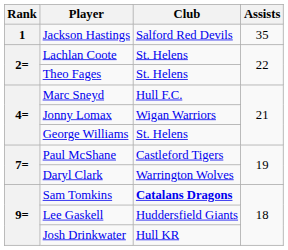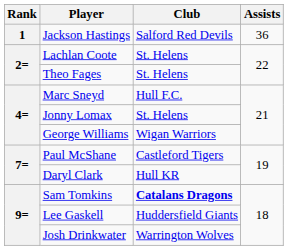 <table class="wikitable" style="text-align:center">
 <tr>
 <th>Rank</th>
 <th>Player</th>
 <th>Club</th>
 <th>Assists</th>
 </tr>
 <tr>
 <th>1</th>
 <td align="left"> <a href='#'>Jackson Hastings</a></td>
 <td align="left"> <a href='#'>Salford Red Devils</a></td>
-<td>35</td>
+<td>36</td>
 </tr>
 <tr>
 <th Rowspan=2>2=</th>
 <td align="left"> <a href='#'>Lachlan Coote</a></td>
 <td align="left"> <a href='#'>St. Helens</a></td>
 <td Rowspan=2>22</td>
 </tr>
 <tr>
 <td align="left"> <a href='#'>Theo Fages</a></td>
 <td align="left"> <a href='#'>St. Helens</a></td>
 </tr>
 <tr>
 <th Rowspan=3>4=</th>
 <td align="left"> <a href='#'>Marc Sneyd</a></td>
 <td align="left"> <a href='#'>Hull F.C.</a></td>
 <td Rowspan=3>21</td>
 </tr>
 <tr>
 <td align="left"> <a href='#'>Jonny Lomax</a></td>
-<td align="left"> <a href='#'>Wigan Warriors</a></td>
+<td align="left"> <a href='#'>St. Helens</a></td>
 </tr>
 <tr>
 <td align="left"> <a href='#'>George Williams</a></td>
-<td align="left"> <a href='#'>St. Helens</a></td>
+<td align="left"> <a href='#'>Wigan Warriors</a></td>
 </tr>
 <tr>
 <th rowspan=2>7=</th>
 <td align="left"> <a href='#'>Paul McShane</a></td>
 <td align="left"> <a href='#'>Castleford Tigers</a></td>
 <td rowspan=2>19</td>
 </tr>
 <tr>
 <td align="left"> <a href='#'>Daryl Clark</a></td>
-<td align="left"> <a href='#'>Warrington Wolves</a></td>
+<td align="left"> <a href='#'>Hull KR</a></td>
 </tr>
 <tr>
 <th Rowspan=3>9=</th>
 <td align="left"> <a href='#'>Sam Tomkins</a></td>
 <td align="left"><strong> <a href='#'>Catalans Dragons</a></strong></td>
 <td Rowspan=3>18</td>
 </tr>
 <tr>
 <td align="left"> <a href='#'>Lee Gaskell</a></td>
 <td align="left"> <a href='#'>Huddersfield Giants</a></td>
 </tr>
 <tr>
 <td align="left"> <a href='#'>Josh Drinkwater</a></td>
-<td align="left"> <a href='#'>Hull KR</a></td>
+<td align="left"> <a href='#'>Warrington Wolves</a></td>
 </tr>
 </table>
